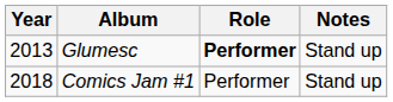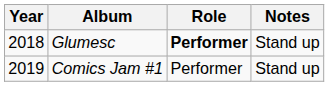 <table class="wikitable sortable">
 <tr>
 <th>Year</th>
 <th>Album</th>
 <th>Role</th>
 <th class="unsortable">Notes</th>
 </tr>
 <tr>
-<td>2013</td>
+<td>2018</td>
 <td><em>Glumesc</em></td>
 <td><strong>Performer</strong></td>
 <td>Stand up</td>
 </tr>
 <tr>
-<td>2018</td>
+<td>2019</td>
 <td><em>Comics Jam #1</em></td>
 <td>Performer</td>
 <td>Stand up</td>
 </tr>
 </table>
